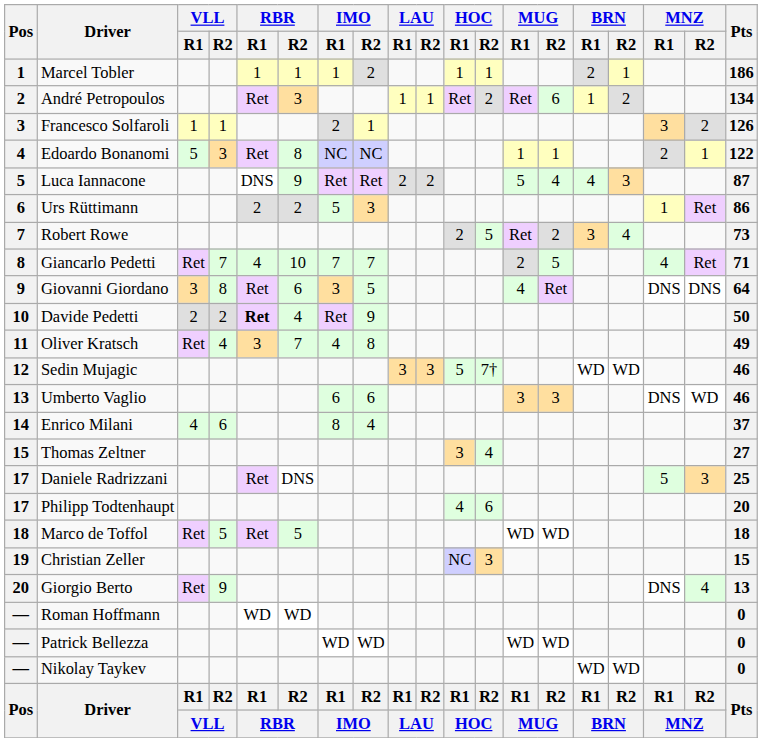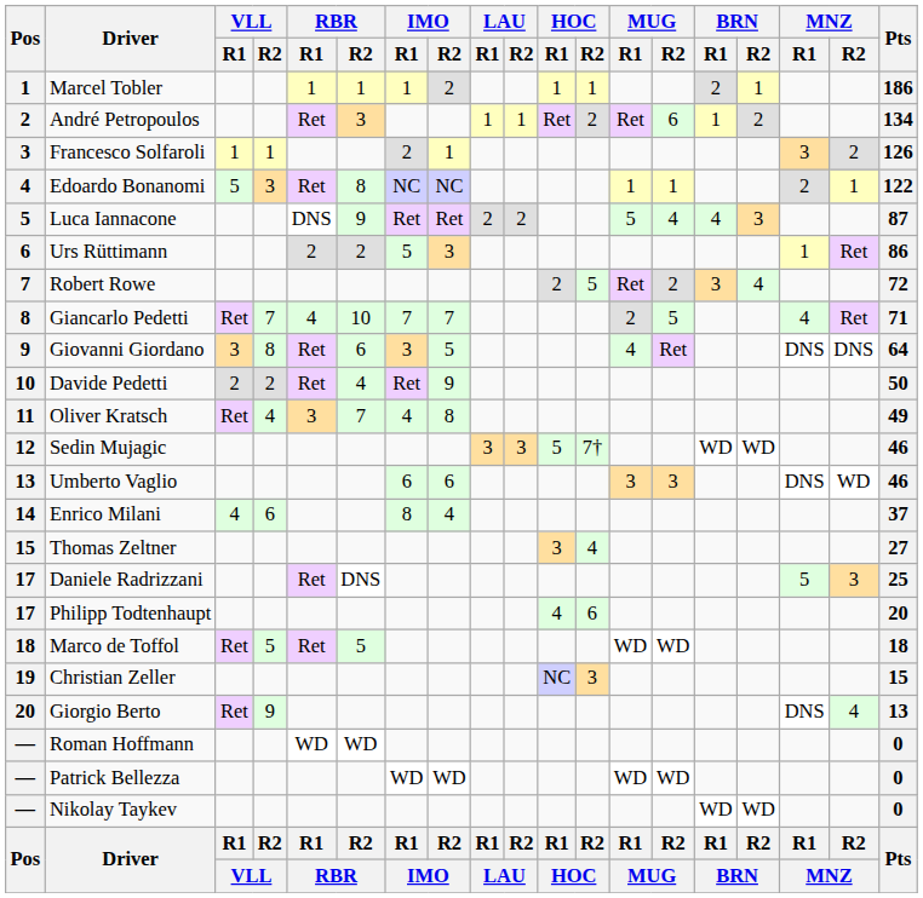 <table class="wikitable" style="font-size:85%; text-align:center">
 <tr>
 <th rowspan="2" valign="middle">Pos</th>
 <th rowspan="2" valign="middle">Driver</th>
 <th colspan="2"><a href='#'>VLL</a><br></th>
 <th colspan="2"><a href='#'>RBR</a><br></th>
 <th colspan="2"><a href='#'>IMO</a><br></th>
 <th colspan="2"><a href='#'>LAU</a><br></th>
 <th colspan="2"><a href='#'>HOC</a><br></th>
 <th colspan="2"><a href='#'>MUG</a><br></th>
 <th colspan="2"><a href='#'>BRN</a><br></th>
 <th colspan="2"><a href='#'>MNZ</a><br></th>
 <th rowspan="2" valign="middle">Pts</th>
 </tr>
 <tr>
 <th>R1</th>
 <th>R2</th>
 <th>R1</th>
 <th>R2</th>
 <th>R1</th>
 <th>R2</th>
 <th>R1</th>
 <th>R2</th>
 <th>R1</th>
 <th>R2</th>
 <th>R1</th>
 <th>R2</th>
 <th>R1</th>
 <th>R2</th>
 <th>R1</th>
 <th>R2</th>
 </tr>
 <tr>
 <th>1</th>
 <td align="left"> Marcel Tobler</td>
 <td></td>
 <td></td>
 <td style="background:#ffffbf;">1</td>
 <td style="background:#ffffbf;">1</td>
 <td style="background:#ffffbf;">1</td>
 <td style="background:#dfdfdf;">2</td>
 <td></td>
 <td></td>
 <td style="background:#ffffbf;">1</td>
 <td style="background:#ffffbf;">1</td>
 <td></td>
 <td></td>
 <td style="background:#dfdfdf;">2</td>
 <td style="background:#ffffbf;">1</td>
 <td></td>
 <td></td>
 <th>186</th>
 </tr>
 <tr>
 <th>2</th>
 <td align="left"> André Petropoulos</td>
 <td></td>
 <td></td>
 <td style="background:#efcfff;">Ret</td>
 <td style="background:#ffdf9f;">3</td>
 <td></td>
 <td></td>
 <td style="background:#ffffbf;">1</td>
 <td style="background:#ffffbf;">1</td>
 <td style="background:#efcfff;">Ret</td>
 <td style="background:#dfdfdf;">2</td>
 <td style="background:#efcfff;">Ret</td>
 <td style="background:#dfffdf;">6</td>
 <td style="background:#ffffbf;">1</td>
 <td style="background:#dfdfdf;">2</td>
 <td></td>
 <td></td>
 <th>134</th>
 </tr>
 <tr>
 <th>3</th>
 <td align="left"> Francesco Solfaroli</td>
 <td style="background:#ffffbf;">1</td>
 <td style="background:#ffffbf;">1</td>
 <td></td>
 <td></td>
 <td style="background:#dfdfdf;">2</td>
 <td style="background:#ffffbf;">1</td>
 <td></td>
 <td></td>
 <td></td>
 <td></td>
 <td></td>
 <td></td>
 <td></td>
 <td></td>
 <td style="background:#ffdf9f;">3</td>
 <td style="background:#dfdfdf;">2</td>
 <th>126</th>
 </tr>
 <tr>
 <th>4</th>
 <td align="left"> Edoardo Bonanomi</td>
 <td style="background:#dfffdf;">5</td>
 <td style="background:#ffdf9f;">3</td>
 <td style="background:#efcfff;">Ret</td>
 <td style="background:#dfffdf;">8</td>
 <td style="background:#cfcfff;">NC</td>
 <td style="background:#cfcfff;">NC</td>
 <td></td>
 <td></td>
 <td></td>
 <td></td>
 <td style="background:#ffffbf;">1</td>
 <td style="background:#ffffbf;">1</td>
 <td></td>
 <td></td>
 <td style="background:#dfdfdf;">2</td>
 <td style="background:#ffffbf;">1</td>
 <th>122</th>
 </tr>
 <tr>
 <th>5</th>
 <td align="left"> Luca Iannacone</td>
 <td></td>
 <td></td>
 <td style="background:#ffffff;">DNS</td>
 <td style="background:#dfffdf;">9</td>
 <td style="background:#efcfff;">Ret</td>
 <td style="background:#efcfff;">Ret</td>
 <td style="background:#dfdfdf;">2</td>
 <td style="background:#dfdfdf;">2</td>
 <td></td>
 <td></td>
 <td style="background:#dfffdf;">5</td>
 <td style="background:#dfffdf;">4</td>
 <td style="background:#dfffdf;">4</td>
 <td style="background:#ffdf9f;">3</td>
 <td></td>
 <td></td>
 <th>87</th>
 </tr>
 <tr>
 <th>6</th>
 <td align="left"> Urs Rüttimann</td>
 <td></td>
 <td></td>
 <td style="background:#dfdfdf;">2</td>
 <td style="background:#dfdfdf;">2</td>
 <td style="background:#dfffdf;">5</td>
 <td style="background:#ffdf9f;">3</td>
 <td></td>
 <td></td>
 <td></td>
 <td></td>
 <td></td>
 <td></td>
 <td></td>
 <td></td>
 <td style="background:#ffffbf;">1</td>
 <td style="background:#efcfff;">Ret</td>
 <th>86</th>
 </tr>
 <tr>
 <th>7</th>
 <td align="left"> Robert Rowe</td>
 <td></td>
 <td></td>
 <td></td>
 <td></td>
 <td></td>
 <td></td>
 <td></td>
 <td></td>
 <td style="background:#dfdfdf;">2</td>
 <td style="background:#dfffdf;">5</td>
 <td style="background:#efcfff;">Ret</td>
 <td style="background:#dfdfdf;">2</td>
 <td style="background:#ffdf9f;">3</td>
 <td style="background:#dfffdf;">4</td>
 <td></td>
 <td></td>
-<th>73</th>
+<th>72</th>
 </tr>
 <tr>
 <th>8</th>
 <td align="left"> Giancarlo Pedetti</td>
 <td style="background:#efcfff;">Ret</td>
 <td style="background:#dfffdf;">7</td>
 <td style="background:#dfffdf;">4</td>
 <td style="background:#dfffdf;">10</td>
 <td style="background:#dfffdf;">7</td>
 <td style="background:#dfffdf;">7</td>
 <td></td>
 <td></td>
 <td></td>
 <td></td>
 <td style="background:#dfdfdf;">2</td>
 <td style="background:#dfffdf;">5</td>
 <td></td>
 <td></td>
 <td style="background:#dfffdf;">4</td>
 <td style="background:#efcfff;">Ret</td>
 <th>71</th>
 </tr>
 <tr>
 <th>9</th>
 <td align="left"> Giovanni Giordano</td>
 <td style="background:#ffdf9f;">3</td>
 <td style="background:#dfffdf;">8</td>
 <td style="background:#efcfff;">Ret</td>
 <td style="background:#dfffdf;">6</td>
 <td style="background:#ffdf9f;">3</td>
 <td style="background:#dfffdf;">5</td>
 <td></td>
 <td></td>
 <td></td>
 <td></td>
 <td style="background:#dfffdf;">4</td>
 <td style="background:#efcfff;">Ret</td>
 <td></td>
 <td></td>
 <td style="background:#ffffff;">DNS</td>
 <td style="background:#ffffff;">DNS</td>
 <th>64</th>
 </tr>
 <tr>
 <th>10</th>
 <td align="left"> Davide Pedetti</td>
 <td style="background:#dfdfdf;">2</td>
 <td style="background:#dfdfdf;">2</td>
-<td style="background:#efcfff;"><strong>Ret</strong></td>
+<td style="background:#efcfff;">Ret</td>
 <td style="background:#dfffdf;">4</td>
 <td style="background:#efcfff;">Ret</td>
 <td style="background:#dfffdf;">9</td>
 <td></td>
 <td></td>
 <td></td>
 <td></td>
 <td></td>
 <td></td>
 <td></td>
 <td></td>
 <td></td>
 <td></td>
 <th>50</th>
 </tr>
 <tr>
 <th>11</th>
 <td align="left"> Oliver Kratsch</td>
 <td style="background:#efcfff;">Ret</td>
 <td style="background:#dfffdf;">4</td>
 <td style="background:#ffdf9f;">3</td>
 <td style="background:#dfffdf;">7</td>
 <td style="background:#dfffdf;">4</td>
 <td style="background:#dfffdf;">8</td>
 <td></td>
 <td></td>
 <td></td>
 <td></td>
 <td></td>
 <td></td>
 <td></td>
 <td></td>
 <td></td>
 <td></td>
 <th>49</th>
 </tr>
 <tr>
 <th>12</th>
 <td align="left"> Sedin Mujagic</td>
 <td></td>
 <td></td>
 <td></td>
 <td></td>
 <td></td>
 <td></td>
 <td style="background:#ffdf9f;">3</td>
 <td style="background:#ffdf9f;">3</td>
 <td style="background:#dfffdf;">5</td>
 <td style="background:#dfffdf;">7†</td>
 <td></td>
 <td></td>
 <td style="background:#ffffff;">WD</td>
 <td style="background:#ffffff;">WD</td>
 <td></td>
 <td></td>
 <th>46</th>
 </tr>
 <tr>
 <th>13</th>
 <td align="left"> Umberto Vaglio</td>
 <td></td>
 <td></td>
 <td></td>
 <td></td>
 <td style="background:#dfffdf;">6</td>
 <td style="background:#dfffdf;">6</td>
 <td></td>
 <td></td>
 <td></td>
 <td></td>
 <td style="background:#ffdf9f;">3</td>
 <td style="background:#ffdf9f;">3</td>
 <td></td>
 <td></td>
 <td style="background:#ffffff;">DNS</td>
 <td style="background:#ffffff;">WD</td>
 <th>46</th>
 </tr>
 <tr>
 <th>14</th>
 <td align="left"> Enrico Milani</td>
 <td style="background:#dfffdf;">4</td>
 <td style="background:#dfffdf;">6</td>
 <td></td>
 <td></td>
 <td style="background:#dfffdf;">8</td>
 <td style="background:#dfffdf;">4</td>
 <td></td>
 <td></td>
 <td></td>
 <td></td>
 <td></td>
 <td></td>
 <td></td>
 <td></td>
 <td></td>
 <td></td>
 <th>37</th>
 </tr>
 <tr>
 <th>15</th>
 <td align="left"> Thomas Zeltner</td>
 <td></td>
 <td></td>
 <td></td>
 <td></td>
 <td></td>
 <td></td>
 <td></td>
 <td></td>
 <td style="background:#ffdf9f;">3</td>
 <td style="background:#dfffdf;">4</td>
 <td></td>
 <td></td>
 <td></td>
 <td></td>
 <td></td>
 <td></td>
 <th>27</th>
 </tr>
 <tr>
 <th>17</th>
 <td align="left"> Daniele Radrizzani</td>
 <td></td>
 <td></td>
 <td style="background:#efcfff;">Ret</td>
 <td style="background:#ffffff;">DNS</td>
 <td></td>
 <td></td>
 <td></td>
 <td></td>
 <td></td>
 <td></td>
 <td></td>
 <td></td>
 <td></td>
 <td></td>
 <td style="background:#dfffdf;">5</td>
 <td style="background:#ffdf9f;">3</td>
 <th>25</th>
 </tr>
 <tr>
 <th>17</th>
 <td align="left"> Philipp Todtenhaupt</td>
 <td></td>
 <td></td>
 <td></td>
 <td></td>
 <td></td>
 <td></td>
 <td></td>
 <td></td>
 <td style="background:#dfffdf;">4</td>
 <td style="background:#dfffdf;">6</td>
 <td></td>
 <td></td>
 <td></td>
 <td></td>
 <td></td>
 <td></td>
 <th>20</th>
 </tr>
 <tr>
 <th>18</th>
 <td align="left"> Marco de Toffol</td>
 <td style="background:#efcfff;">Ret</td>
 <td style="background:#dfffdf;">5</td>
 <td style="background:#efcfff;">Ret</td>
 <td style="background:#dfffdf;">5</td>
 <td></td>
 <td></td>
 <td></td>
 <td></td>
 <td></td>
 <td></td>
 <td style="background:#ffffff;">WD</td>
 <td style="background:#ffffff;">WD</td>
 <td></td>
 <td></td>
 <td></td>
 <td></td>
 <th>18</th>
 </tr>
 <tr>
 <th>19</th>
 <td align="left"> Christian Zeller</td>
 <td></td>
 <td></td>
 <td></td>
 <td></td>
 <td></td>
 <td></td>
 <td></td>
 <td></td>
 <td style="background:#cfcfff;">NC</td>
 <td style="background:#ffdf9f;">3</td>
 <td></td>
 <td></td>
 <td></td>
 <td></td>
 <td></td>
 <td></td>
 <th>15</th>
 </tr>
 <tr>
 <th>20</th>
 <td align="left"> Giorgio Berto</td>
 <td style="background:#efcfff;">Ret</td>
 <td style="background:#dfffdf;">9</td>
 <td></td>
 <td></td>
 <td></td>
 <td></td>
 <td></td>
 <td></td>
 <td></td>
 <td></td>
 <td></td>
 <td></td>
 <td></td>
 <td></td>
 <td style="background:#ffffff;">DNS</td>
 <td style="background:#dfffdf;">4</td>
 <th>13</th>
 </tr>
 <tr>
 <th>—</th>
 <td align="left"> Roman Hoffmann</td>
 <td></td>
 <td></td>
 <td style="background:#ffffff;">WD</td>
 <td style="background:#ffffff;">WD</td>
 <td></td>
 <td></td>
 <td></td>
 <td></td>
 <td></td>
 <td></td>
 <td></td>
 <td></td>
 <td></td>
 <td></td>
 <td></td>
 <td></td>
 <th>0</th>
 </tr>
 <tr>
 <th>—</th>
 <td align="left"> Patrick Bellezza</td>
 <td></td>
 <td></td>
 <td></td>
 <td></td>
 <td style="background:#ffffff;">WD</td>
 <td style="background:#ffffff;">WD</td>
 <td></td>
 <td></td>
 <td></td>
 <td></td>
 <td style="background:#ffffff;">WD</td>
 <td style="background:#ffffff;">WD</td>
 <td></td>
 <td></td>
 <td></td>
 <td></td>
 <th>0</th>
 </tr>
 <tr>
 <th>—</th>
 <td align="left"> Nikolay Taykev</td>
 <td></td>
 <td></td>
 <td></td>
 <td></td>
 <td></td>
 <td></td>
 <td></td>
 <td></td>
 <td></td>
 <td></td>
 <td></td>
 <td></td>
 <td style="background:#ffffff;">WD</td>
 <td style="background:#ffffff;">WD</td>
 <td></td>
 <td></td>
 <th>0</th>
 </tr>
 <tr>
 <th rowspan="2">Pos</th>
 <th rowspan="2">Driver</th>
 <th>R1</th>
 <th>R2</th>
 <th>R1</th>
 <th>R2</th>
 <th>R1</th>
 <th>R2</th>
 <th>R1</th>
 <th>R2</th>
 <th>R1</th>
 <th>R2</th>
 <th>R1</th>
 <th>R2</th>
 <th>R1</th>
 <th>R2</th>
 <th>R1</th>
 <th>R2</th>
 <th rowspan="2">Pts</th>
 </tr>
 <tr>
 <th colspan="2"><a href='#'>VLL</a><br></th>
 <th colspan="2"><a href='#'>RBR</a><br></th>
 <th colspan="2"><a href='#'>IMO</a><br></th>
 <th colspan="2"><a href='#'>LAU</a><br></th>
 <th colspan="2"><a href='#'>HOC</a><br></th>
 <th colspan="2"><a href='#'>MUG</a><br></th>
 <th colspan="2"><a href='#'>BRN</a><br></th>
 <th colspan="2"><a href='#'>MNZ</a><br></th>
 </tr>
 </table>
